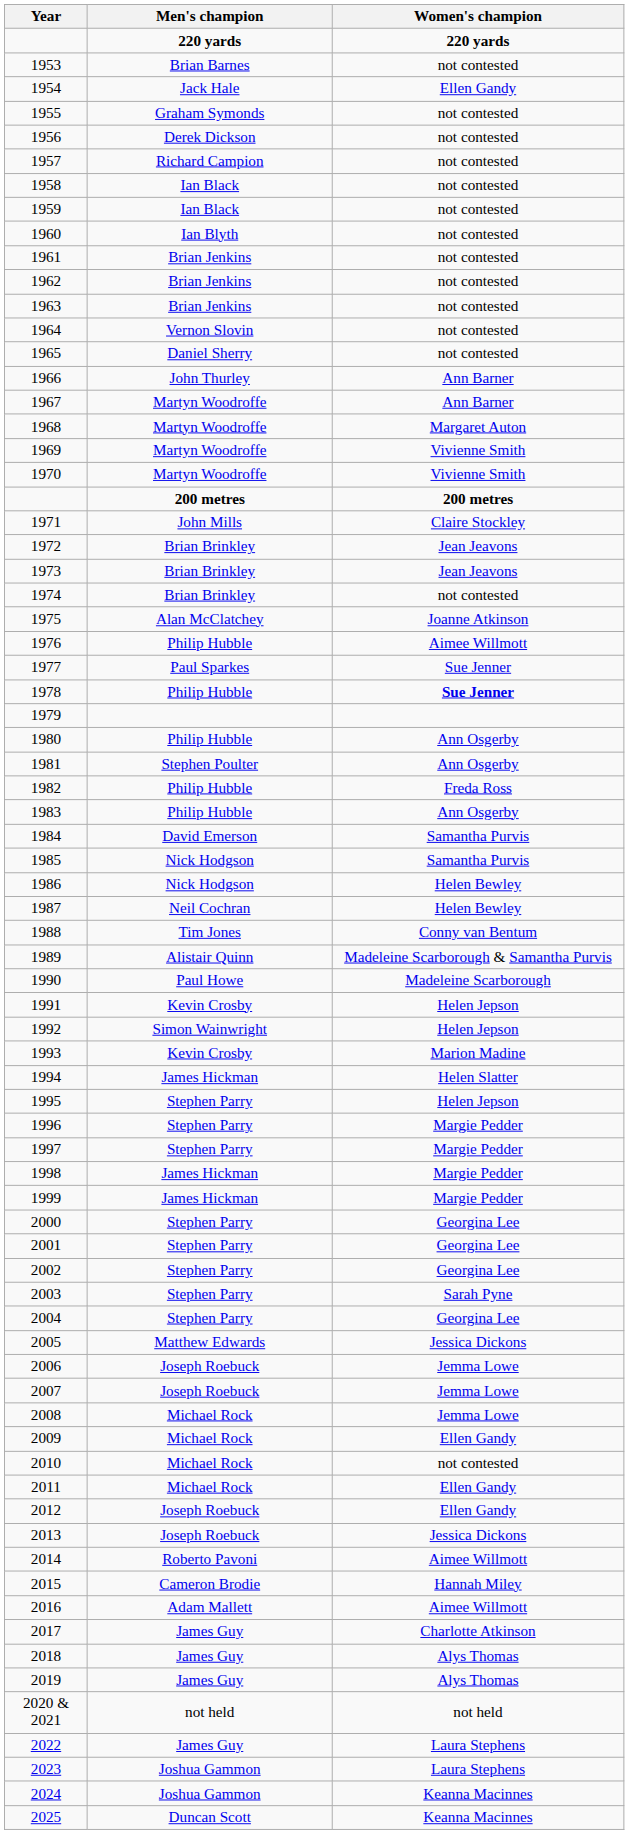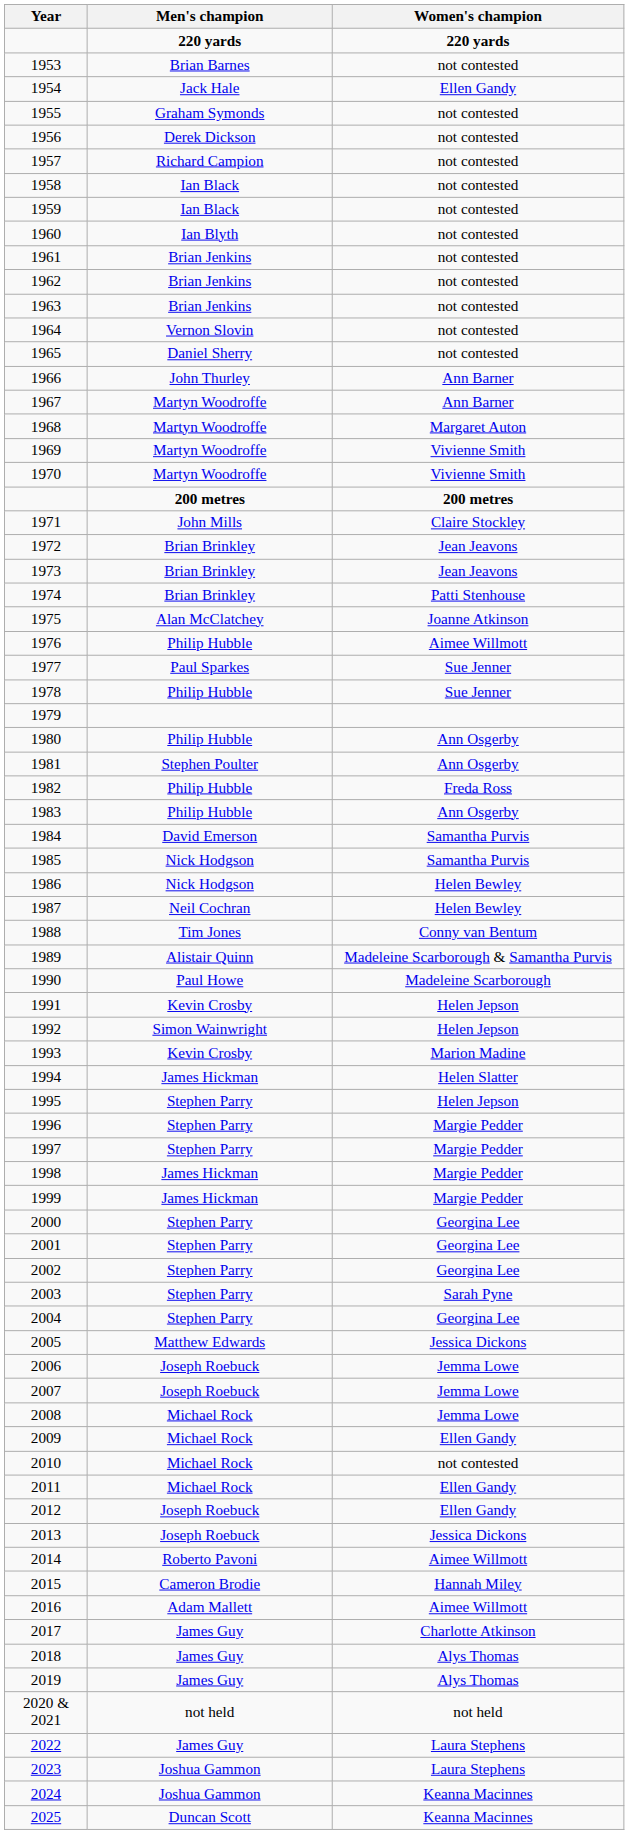 <table class="wikitable" style="text-align:center">
 <tr>
 <th width=80>Year</th>
 <th width=250>Men's champion</th>
 <th width=300>Women's champion</th>
 </tr>
 <tr>
 <td></td>
 <td><strong>220 yards</strong></td>
 <td><strong>220 yards</strong></td>
 </tr>
 <tr>
 <td>1953</td>
 <td><a href='#'>Brian Barnes</a></td>
 <td>not contested</td>
 </tr>
 <tr>
 <td>1954</td>
 <td><a href='#'>Jack Hale</a></td>
 <td><a href='#'>Ellen Gandy</a></td>
 </tr>
 <tr>
 <td>1955</td>
 <td><a href='#'>Graham Symonds</a></td>
 <td>not contested</td>
 </tr>
 <tr>
 <td>1956</td>
 <td><a href='#'>Derek Dickson</a></td>
 <td>not contested</td>
 </tr>
 <tr>
 <td>1957</td>
 <td><a href='#'>Richard Campion</a></td>
 <td>not contested</td>
 </tr>
 <tr>
 <td>1958</td>
 <td><a href='#'>Ian Black</a></td>
 <td>not contested</td>
 </tr>
 <tr>
 <td>1959</td>
 <td><a href='#'>Ian Black</a></td>
 <td>not contested</td>
 </tr>
 <tr>
 <td>1960</td>
 <td><a href='#'>Ian Blyth</a></td>
 <td>not contested</td>
 </tr>
 <tr>
 <td>1961</td>
 <td><a href='#'>Brian Jenkins</a></td>
 <td>not contested</td>
 </tr>
 <tr>
 <td>1962</td>
 <td><a href='#'>Brian Jenkins</a></td>
 <td>not contested</td>
 </tr>
 <tr>
 <td>1963</td>
 <td><a href='#'>Brian Jenkins</a></td>
 <td>not contested</td>
 </tr>
 <tr>
 <td>1964</td>
 <td><a href='#'>Vernon Slovin</a></td>
 <td>not contested</td>
 </tr>
 <tr>
 <td>1965</td>
 <td><a href='#'>Daniel Sherry</a></td>
 <td>not contested</td>
 </tr>
 <tr>
 <td>1966</td>
 <td><a href='#'>John Thurley</a></td>
 <td><a href='#'>Ann Barner</a></td>
 </tr>
 <tr>
 <td>1967</td>
 <td><a href='#'>Martyn Woodroffe</a></td>
 <td><a href='#'>Ann Barner</a></td>
 </tr>
 <tr>
 <td>1968</td>
 <td><a href='#'>Martyn Woodroffe</a></td>
 <td><a href='#'>Margaret Auton</a></td>
 </tr>
 <tr>
 <td>1969</td>
 <td><a href='#'>Martyn Woodroffe</a></td>
 <td><a href='#'>Vivienne Smith</a></td>
 </tr>
 <tr>
 <td>1970</td>
 <td><a href='#'>Martyn Woodroffe</a></td>
 <td><a href='#'>Vivienne Smith</a></td>
 </tr>
 <tr>
 <td></td>
 <td><strong>200 metres</strong></td>
 <td><strong>200 metres</strong></td>
 </tr>
 <tr>
 <td>1971</td>
 <td><a href='#'>John Mills</a></td>
 <td><a href='#'>Claire Stockley</a></td>
 </tr>
 <tr>
 <td>1972</td>
 <td><a href='#'>Brian Brinkley</a></td>
 <td><a href='#'>Jean Jeavons</a></td>
 </tr>
 <tr>
 <td>1973</td>
 <td><a href='#'>Brian Brinkley</a></td>
 <td><a href='#'>Jean Jeavons</a></td>
 </tr>
 <tr>
 <td>1974</td>
 <td><a href='#'>Brian Brinkley</a></td>
-<td>not contested</td>
+<td><a href='#'>Patti Stenhouse</a></td>
 </tr>
 <tr>
 <td>1975</td>
 <td><a href='#'>Alan McClatchey</a></td>
 <td><a href='#'>Joanne Atkinson</a></td>
 </tr>
 <tr>
 <td>1976</td>
 <td><a href='#'>Philip Hubble</a></td>
 <td><a href='#'>Aimee Willmott</a></td>
 </tr>
 <tr>
 <td>1977</td>
 <td><a href='#'>Paul Sparkes</a></td>
 <td><a href='#'>Sue Jenner</a></td>
 </tr>
 <tr>
 <td>1978</td>
 <td><a href='#'>Philip Hubble</a></td>
-<td><strong><a href='#'>Sue Jenner</a></strong></td>
+<td><a href='#'>Sue Jenner</a></td>
 </tr>
 <tr>
 <td>1979</td>
 <td></td>
 <td></td>
 </tr>
 <tr>
 <td>1980</td>
 <td><a href='#'>Philip Hubble</a></td>
 <td><a href='#'>Ann Osgerby</a></td>
 </tr>
 <tr>
 <td>1981</td>
 <td><a href='#'>Stephen Poulter</a></td>
 <td><a href='#'>Ann Osgerby</a></td>
 </tr>
 <tr>
 <td>1982</td>
 <td><a href='#'>Philip Hubble</a></td>
 <td><a href='#'>Freda Ross</a></td>
 </tr>
 <tr>
 <td>1983</td>
 <td><a href='#'>Philip Hubble</a></td>
 <td><a href='#'>Ann Osgerby</a></td>
 </tr>
 <tr>
 <td>1984</td>
 <td><a href='#'>David Emerson</a></td>
 <td><a href='#'>Samantha Purvis</a></td>
 </tr>
 <tr>
 <td>1985</td>
 <td><a href='#'>Nick Hodgson</a></td>
 <td><a href='#'>Samantha Purvis</a></td>
 </tr>
 <tr>
 <td>1986</td>
 <td><a href='#'>Nick Hodgson</a></td>
 <td><a href='#'>Helen Bewley</a></td>
 </tr>
 <tr>
 <td>1987</td>
 <td><a href='#'>Neil Cochran</a></td>
 <td><a href='#'>Helen Bewley</a></td>
 </tr>
 <tr>
 <td>1988</td>
 <td><a href='#'>Tim Jones</a></td>
 <td><a href='#'>Conny van Bentum</a></td>
 </tr>
 <tr>
 <td>1989</td>
 <td><a href='#'>Alistair Quinn</a></td>
 <td><a href='#'>Madeleine Scarborough</a> & <a href='#'>Samantha Purvis</a></td>
 </tr>
 <tr>
 <td>1990</td>
 <td><a href='#'>Paul Howe</a></td>
 <td><a href='#'>Madeleine Scarborough</a></td>
 </tr>
 <tr>
 <td>1991</td>
 <td><a href='#'>Kevin Crosby</a></td>
 <td><a href='#'>Helen Jepson</a></td>
 </tr>
 <tr>
 <td>1992</td>
 <td><a href='#'>Simon Wainwright</a></td>
 <td><a href='#'>Helen Jepson</a></td>
 </tr>
 <tr>
 <td>1993</td>
 <td><a href='#'>Kevin Crosby</a></td>
 <td><a href='#'>Marion Madine</a></td>
 </tr>
 <tr>
 <td>1994</td>
 <td><a href='#'>James Hickman</a></td>
 <td><a href='#'>Helen Slatter</a></td>
 </tr>
 <tr>
 <td>1995</td>
 <td><a href='#'>Stephen Parry</a></td>
 <td><a href='#'>Helen Jepson</a></td>
 </tr>
 <tr>
 <td>1996</td>
 <td><a href='#'>Stephen Parry</a></td>
 <td><a href='#'>Margie Pedder</a></td>
 </tr>
 <tr>
 <td>1997</td>
 <td><a href='#'>Stephen Parry</a></td>
 <td><a href='#'>Margie Pedder</a></td>
 </tr>
 <tr>
 <td>1998</td>
 <td><a href='#'>James Hickman</a></td>
 <td><a href='#'>Margie Pedder</a></td>
 </tr>
 <tr>
 <td>1999</td>
 <td><a href='#'>James Hickman</a></td>
 <td><a href='#'>Margie Pedder</a></td>
 </tr>
 <tr>
 <td>2000</td>
 <td><a href='#'>Stephen Parry</a></td>
 <td><a href='#'>Georgina Lee</a></td>
 </tr>
 <tr>
 <td>2001</td>
 <td><a href='#'>Stephen Parry</a></td>
 <td><a href='#'>Georgina Lee</a></td>
 </tr>
 <tr>
 <td>2002</td>
 <td><a href='#'>Stephen Parry</a></td>
 <td><a href='#'>Georgina Lee</a></td>
 </tr>
 <tr>
 <td>2003</td>
 <td><a href='#'>Stephen Parry</a></td>
 <td><a href='#'>Sarah Pyne</a></td>
 </tr>
 <tr>
 <td>2004</td>
 <td><a href='#'>Stephen Parry</a></td>
 <td><a href='#'>Georgina Lee</a></td>
 </tr>
 <tr>
 <td>2005</td>
 <td><a href='#'>Matthew Edwards</a></td>
 <td><a href='#'>Jessica Dickons</a></td>
 </tr>
 <tr>
 <td>2006</td>
 <td><a href='#'>Joseph Roebuck</a></td>
 <td><a href='#'>Jemma Lowe</a></td>
 </tr>
 <tr>
 <td>2007</td>
 <td><a href='#'>Joseph Roebuck</a></td>
 <td><a href='#'>Jemma Lowe</a></td>
 </tr>
 <tr>
 <td>2008</td>
 <td><a href='#'>Michael Rock</a></td>
 <td><a href='#'>Jemma Lowe</a></td>
 </tr>
 <tr>
 <td>2009</td>
 <td><a href='#'>Michael Rock</a></td>
 <td><a href='#'>Ellen Gandy</a></td>
 </tr>
 <tr>
 <td>2010</td>
 <td><a href='#'>Michael Rock</a></td>
 <td>not contested</td>
 </tr>
 <tr>
 <td>2011</td>
 <td><a href='#'>Michael Rock</a></td>
 <td><a href='#'>Ellen Gandy</a></td>
 </tr>
 <tr>
 <td>2012</td>
 <td><a href='#'>Joseph Roebuck</a></td>
 <td><a href='#'>Ellen Gandy</a></td>
 </tr>
 <tr>
 <td>2013</td>
 <td><a href='#'>Joseph Roebuck</a></td>
 <td><a href='#'>Jessica Dickons</a></td>
 </tr>
 <tr>
 <td>2014</td>
 <td><a href='#'>Roberto Pavoni</a></td>
 <td><a href='#'>Aimee Willmott</a></td>
 </tr>
 <tr>
 <td>2015</td>
 <td><a href='#'>Cameron Brodie</a></td>
 <td><a href='#'>Hannah Miley</a></td>
 </tr>
 <tr>
 <td>2016</td>
 <td><a href='#'>Adam Mallett</a></td>
 <td><a href='#'>Aimee Willmott</a></td>
 </tr>
 <tr>
 <td>2017</td>
 <td><a href='#'>James Guy</a></td>
 <td><a href='#'>Charlotte Atkinson</a></td>
 </tr>
 <tr>
 <td>2018</td>
 <td><a href='#'>James Guy</a></td>
 <td><a href='#'>Alys Thomas</a></td>
 </tr>
 <tr>
 <td>2019</td>
 <td><a href='#'>James Guy</a></td>
 <td><a href='#'>Alys Thomas</a></td>
 </tr>
 <tr>
 <td>2020 & 2021</td>
 <td>not held</td>
 <td>not held</td>
 </tr>
 <tr>
 <td><a href='#'>2022</a></td>
 <td><a href='#'>James Guy</a></td>
 <td><a href='#'>Laura Stephens</a></td>
 </tr>
 <tr>
 <td><a href='#'>2023</a></td>
 <td><a href='#'>Joshua Gammon</a></td>
 <td><a href='#'>Laura Stephens</a></td>
 </tr>
 <tr>
 <td><a href='#'>2024</a></td>
 <td><a href='#'>Joshua Gammon</a></td>
 <td><a href='#'>Keanna Macinnes</a></td>
 </tr>
 <tr>
 <td><a href='#'>2025</a></td>
 <td><a href='#'>Duncan Scott</a></td>
 <td><a href='#'>Keanna Macinnes</a></td>
 </tr>
 </table>
